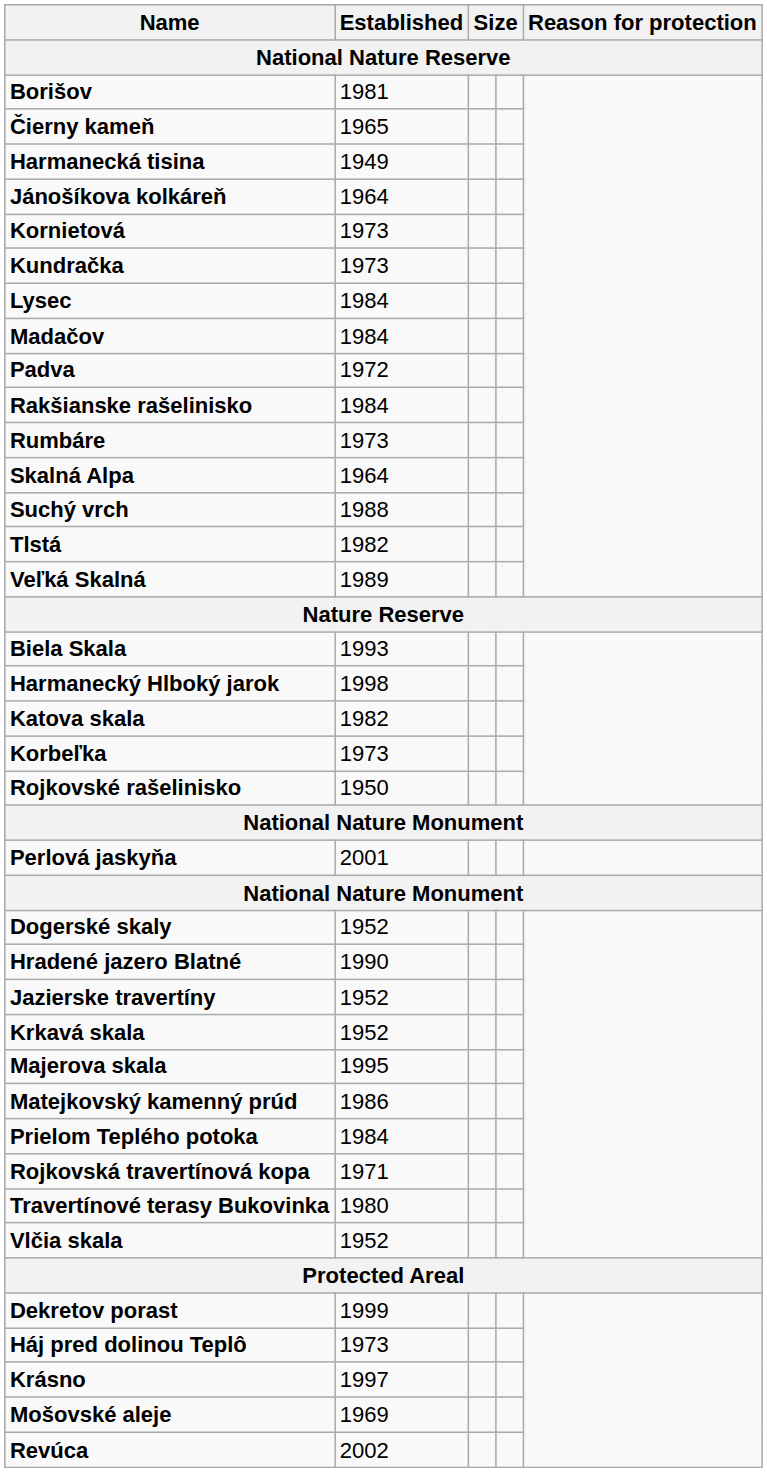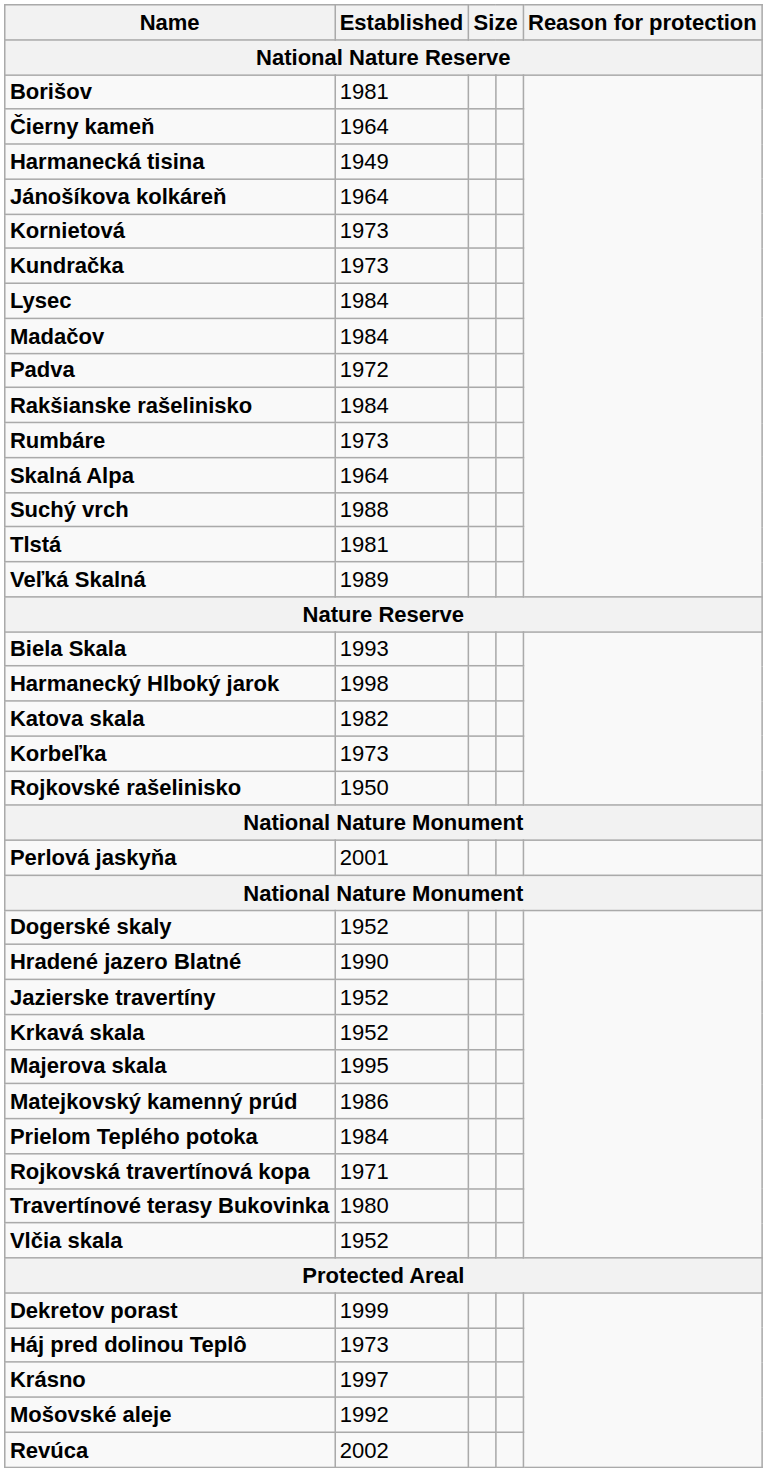 <table class="wikitable" style="font-size: 90%">
 <tr>
 <th>Name</th>
 <th>Established</th>
 <th colspan=2>Size</th>
 <th>Reason for protection</th>
 </tr>
 <tr>
 <th colspan=5>National Nature Reserve</th>
 </tr>
 <tr>
 <td><strong>Borišov</strong></td>
 <td>1981</td>
 <td></td>
 <td></td>
 </tr>
 <tr>
 <td><strong>Čierny kameň</strong></td>
-<td>1965</td>
+<td>1964</td>
 <td></td>
 <td></td>
 </tr>
 <tr>
 <td><strong>Harmanecká tisina</strong></td>
 <td>1949</td>
 <td></td>
 <td></td>
 </tr>
 <tr>
 <td><strong>Jánošíkova kolkáreň</strong></td>
 <td>1964</td>
 <td></td>
 <td></td>
 </tr>
 <tr>
 <td><strong>Kornietová</strong></td>
 <td>1973</td>
 <td></td>
 <td></td>
 </tr>
 <tr>
 <td><strong>Kundračka</strong></td>
 <td>1973</td>
 <td></td>
 <td></td>
 </tr>
 <tr>
 <td><strong>Lysec</strong></td>
 <td>1984</td>
 <td></td>
 <td></td>
 </tr>
 <tr>
 <td><strong>Madačov</strong></td>
 <td>1984</td>
 <td></td>
 <td></td>
 </tr>
 <tr>
 <td><strong>Padva</strong></td>
 <td>1972</td>
 <td></td>
 <td></td>
 </tr>
 <tr>
 <td><strong>Rakšianske rašelinisko</strong></td>
 <td>1984</td>
 <td></td>
 <td></td>
 </tr>
 <tr>
 <td><strong>Rumbáre</strong></td>
 <td>1973</td>
 <td></td>
 <td></td>
 </tr>
 <tr>
 <td><strong>Skalná Alpa</strong></td>
 <td>1964</td>
 <td></td>
 <td></td>
 </tr>
 <tr>
 <td><strong>Suchý vrch</strong></td>
 <td>1988</td>
 <td></td>
 <td></td>
 </tr>
 <tr>
 <td><strong>Tlstá</strong></td>
-<td>1982</td>
+<td>1981</td>
 <td></td>
 <td></td>
 </tr>
 <tr>
 <td><strong>Veľká Skalná</strong></td>
 <td>1989</td>
 <td></td>
 <td></td>
 </tr>
 <tr>
 <th colspan=5>Nature Reserve</th>
 </tr>
 <tr>
 <td><strong>Biela Skala</strong></td>
 <td>1993</td>
 <td></td>
 <td></td>
 </tr>
 <tr>
 <td><strong>Harmanecký Hlboký jarok</strong></td>
 <td>1998</td>
 <td></td>
 <td></td>
 </tr>
 <tr>
 <td><strong>Katova skala</strong></td>
 <td>1982</td>
 <td></td>
 <td></td>
 </tr>
 <tr>
 <td><strong>Korbeľka</strong></td>
 <td>1973</td>
 <td></td>
 <td></td>
 </tr>
 <tr>
 <td><strong>Rojkovské rašelinisko</strong></td>
 <td>1950</td>
 <td></td>
 <td></td>
 </tr>
 <tr>
 <th colspan=5>National Nature Monument</th>
 </tr>
 <tr>
 <td><strong>Perlová jaskyňa</strong></td>
 <td>2001</td>
 <td></td>
 <td></td>
 </tr>
 <tr>
 <th colspan=5>National Nature Monument</th>
 </tr>
 <tr>
 <td><strong>Dogerské skaly</strong></td>
 <td>1952</td>
 <td></td>
 <td></td>
 </tr>
 <tr>
 <td><strong>Hradené jazero Blatné</strong></td>
 <td>1990</td>
 <td></td>
 <td></td>
 </tr>
 <tr>
 <td><strong>Jazierske travertíny</strong></td>
 <td>1952</td>
 <td></td>
 <td></td>
 </tr>
 <tr>
 <td><strong>Krkavá skala</strong></td>
 <td>1952</td>
 <td></td>
 <td></td>
 </tr>
 <tr>
 <td><strong>Majerova skala</strong></td>
 <td>1995</td>
 <td></td>
 <td></td>
 </tr>
 <tr>
 <td><strong>Matejkovský kamenný prúd</strong></td>
 <td>1986</td>
 <td></td>
 <td></td>
 </tr>
 <tr>
 <td><strong>Prielom Teplého potoka</strong></td>
 <td>1984</td>
 <td></td>
 <td></td>
 </tr>
 <tr>
 <td><strong>Rojkovská travertínová kopa</strong></td>
 <td>1971</td>
 <td></td>
 <td></td>
 </tr>
 <tr>
 <td><strong>Travertínové terasy Bukovinka</strong></td>
 <td>1980</td>
 <td></td>
 <td></td>
 </tr>
 <tr>
 <td><strong>Vlčia skala</strong></td>
 <td>1952</td>
 <td></td>
 <td></td>
 </tr>
 <tr>
 <th colspan=5>Protected Areal</th>
 </tr>
 <tr>
 <td><strong>Dekretov porast</strong></td>
 <td>1999</td>
 <td></td>
 <td></td>
 </tr>
 <tr>
 <td><strong>Háj pred dolinou Teplô</strong></td>
 <td>1973</td>
 <td></td>
 <td></td>
 </tr>
 <tr>
 <td><strong>Krásno</strong></td>
 <td>1997</td>
 <td></td>
 <td></td>
 </tr>
 <tr>
 <td><strong>Mošovské aleje</strong></td>
-<td>1969</td>
+<td>1992</td>
 <td></td>
 <td></td>
 </tr>
 <tr>
 <td><strong>Revúca</strong></td>
 <td>2002</td>
 <td></td>
 <td></td>
 </tr>
 </table>
